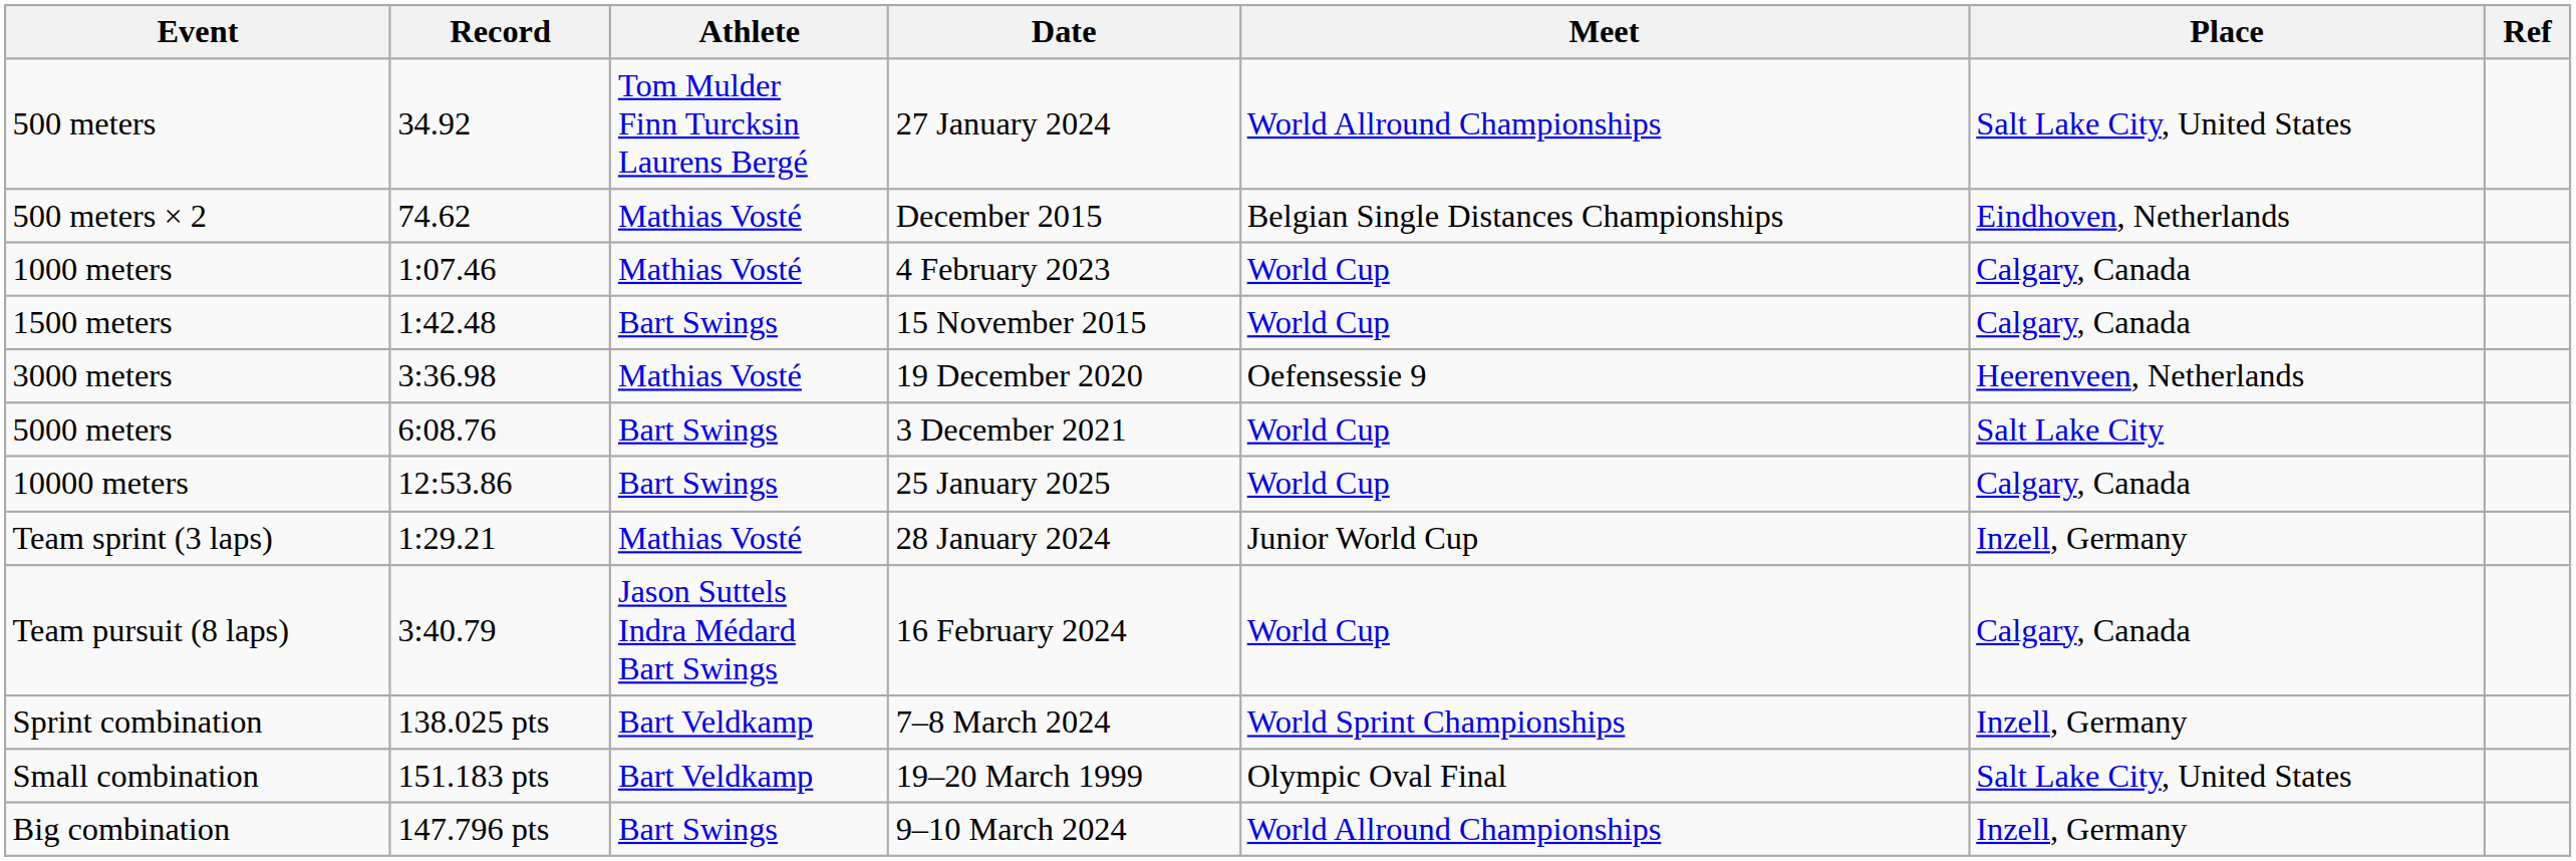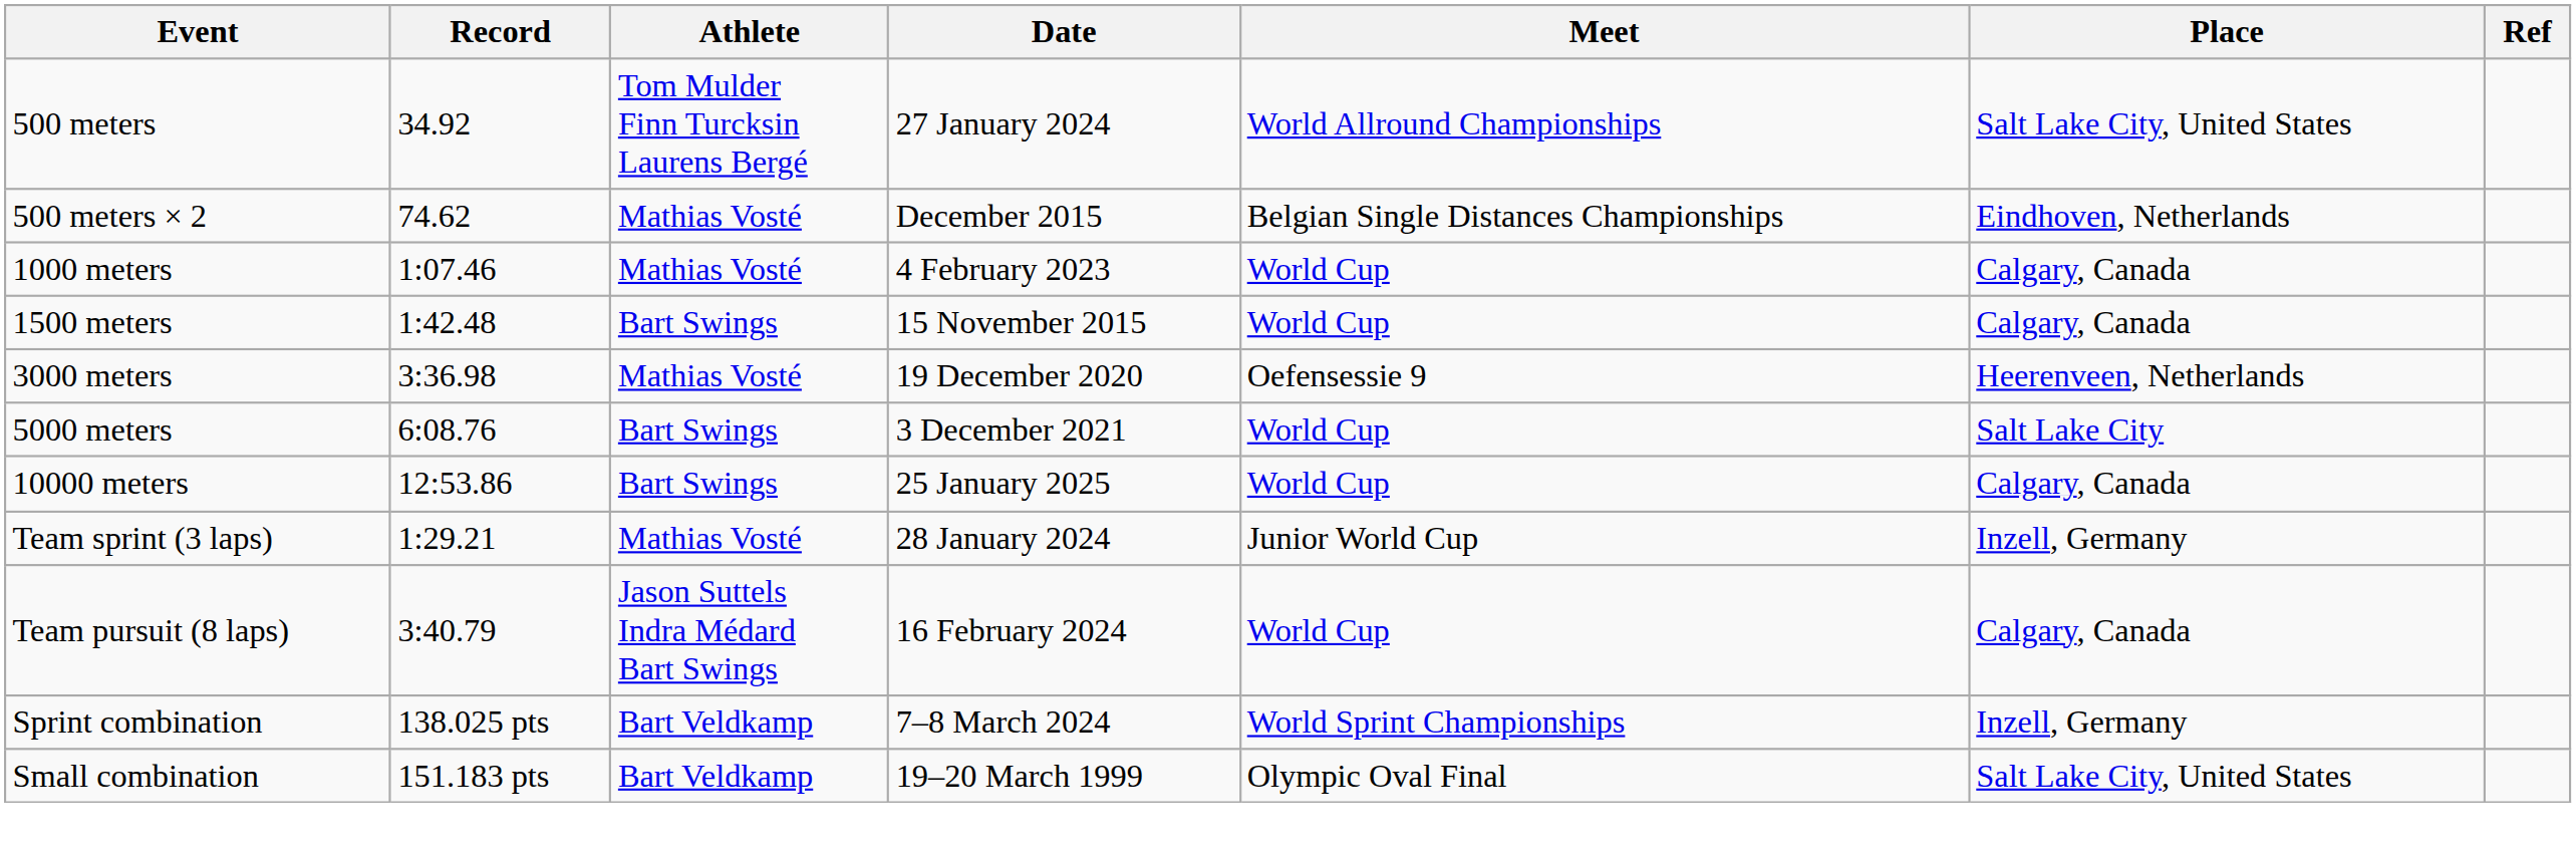 <table class="wikitable" style="font-size:95%; width: 95%;">
 <tr>
 <th>Event</th>
 <th>Record</th>
 <th>Athlete</th>
 <th>Date</th>
 <th>Meet</th>
 <th>Place</th>
 <th>Ref</th>
 </tr>
 <tr>
 <td>500 meters</td>
 <td>34.92</td>
 <td><a href='#'>Tom Mulder</a><br><a href='#'>Finn Turcksin</a><br><a href='#'>Laurens Bergé</a></td>
 <td>27 January 2024</td>
 <td><a href='#'>World Allround Championships</a></td>
 <td><a href='#'>Salt Lake City</a>, United States</td>
 <td></td>
 </tr>
 <tr>
 <td>500 meters × 2</td>
 <td>74.62</td>
 <td><a href='#'>Mathias Vosté</a></td>
 <td>December 2015</td>
 <td>Belgian Single Distances Championships</td>
 <td><a href='#'>Eindhoven</a>, Netherlands</td>
 <td></td>
 </tr>
 <tr>
 <td>1000 meters</td>
 <td>1:07.46</td>
 <td><a href='#'>Mathias Vosté</a></td>
 <td>4 February 2023</td>
 <td><a href='#'>World Cup</a></td>
 <td><a href='#'>Calgary</a>, Canada</td>
 <td></td>
 </tr>
 <tr>
 <td>1500 meters</td>
 <td>1:42.48</td>
 <td><a href='#'>Bart Swings</a></td>
 <td>15 November 2015</td>
 <td><a href='#'>World Cup</a></td>
 <td><a href='#'>Calgary</a>, Canada</td>
 <td></td>
 </tr>
 <tr>
 <td>3000 meters</td>
 <td>3:36.98</td>
 <td><a href='#'>Mathias Vosté</a></td>
 <td>19 December 2020</td>
 <td>Oefensessie 9</td>
 <td><a href='#'>Heerenveen</a>, Netherlands</td>
 <td></td>
 </tr>
 <tr>
 <td>5000 meters</td>
 <td>6:08.76</td>
 <td><a href='#'>Bart Swings</a></td>
 <td>3 December 2021</td>
 <td><a href='#'>World Cup</a></td>
 <td><a href='#'>Salt Lake City</a></td>
 <td></td>
 </tr>
 <tr>
 <td>10000 meters</td>
 <td>12:53.86</td>
 <td><a href='#'>Bart Swings</a></td>
 <td>25 January 2025</td>
 <td><a href='#'>World Cup</a></td>
 <td><a href='#'>Calgary</a>, Canada</td>
 <td></td>
 </tr>
 <tr>
 <td>Team sprint (3 laps)</td>
 <td>1:29.21</td>
 <td><a href='#'>Mathias Vosté</a></td>
 <td>28 January 2024</td>
 <td>Junior World Cup</td>
 <td><a href='#'>Inzell</a>, Germany</td>
 <td></td>
 </tr>
 <tr>
 <td>Team pursuit (8 laps)</td>
 <td>3:40.79</td>
 <td><a href='#'>Jason Suttels</a><br><a href='#'>Indra Médard</a><br><a href='#'>Bart Swings</a></td>
 <td>16 February 2024</td>
 <td><a href='#'>World Cup</a></td>
 <td><a href='#'>Calgary</a>, Canada</td>
 <td></td>
 </tr>
 <tr>
 <td>Sprint combination</td>
 <td>138.025 pts</td>
 <td><a href='#'>Bart Veldkamp</a></td>
 <td>7–8 March 2024</td>
 <td><a href='#'>World Sprint Championships</a></td>
 <td><a href='#'>Inzell</a>, Germany</td>
 <td></td>
 </tr>
 <tr>
 <td>Small combination</td>
 <td>151.183 pts</td>
 <td><a href='#'>Bart Veldkamp</a></td>
 <td>19–20 March 1999</td>
 <td>Olympic Oval Final</td>
 <td><a href='#'>Salt Lake City</a>, United States</td>
 <td></td>
 </tr>
-<tr>
-<td>Big combination</td>
-<td>147.796 pts</td>
-<td><a href='#'>Bart Swings</a></td>
-<td>9–10 March 2024</td>
-<td><a href='#'>World Allround Championships</a></td>
-<td><a href='#'>Inzell</a>, Germany</td>
-<td></td>
-</tr>
 </table>
